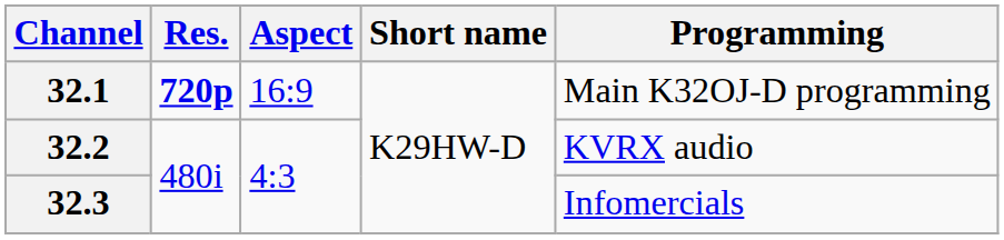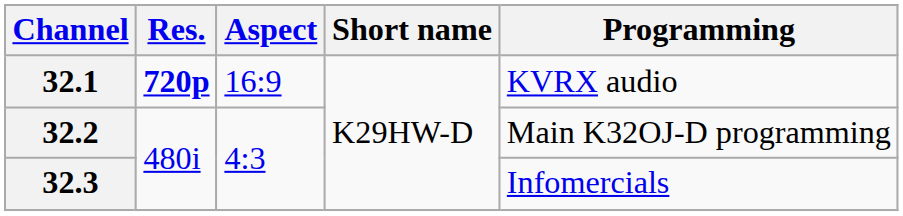 <table class="wikitable">
 <tr>
 <th scope = "col"><a href='#'>Channel</a></th>
 <th scope = "col"><a href='#'>Res.</a></th>
 <th scope = "col"><a href='#'>Aspect</a></th>
 <th scope = "col">Short name</th>
 <th scope = "col">Programming</th>
 </tr>
 <tr>
 <th scope = "row">32.1</th>
 <td><strong><a href='#'>720p</a></strong></td>
 <td><a href='#'>16:9</a></td>
 <td rowspan=3>K29HW-D</td>
-<td>Main K32OJ-D programming</td>
+<td><a href='#'>KVRX</a> audio</td>
 </tr>
 <tr>
 <th scope = "row">32.2</th>
 <td rowspan=2><a href='#'>480i</a></td>
 <td rowspan=2><a href='#'>4:3</a></td>
-<td><a href='#'>KVRX</a> audio</td>
+<td>Main K32OJ-D programming</td>
 </tr>
 <tr>
 <th scope = "row">32.3</th>
 <td><a href='#'>Infomercials</a></td>
 </tr>
 </table>
